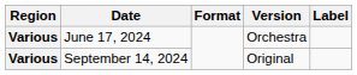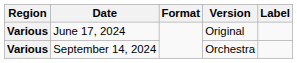 <table class="wikitable plainrowheaders">
 <tr>
 <th scope="col">Region</th>
 <th scope="col">Date</th>
 <th scope="col">Format</th>
 <th scope="col">Version</th>
 <th scope="col">Label</th>
 </tr>
 <tr>
 <th scope="row">Various</th>
 <td>June 17, 2024</td>
 <td rowspan="2"></td>
-<td>Orchestra</td>
+<td>Original</td>
 <td></td>
 </tr>
 <tr>
 <th scope="row">Various</th>
 <td>September 14, 2024</td>
-<td>Original</td>
+<td>Orchestra</td>
 <td></td>
 </tr>
 </table>
